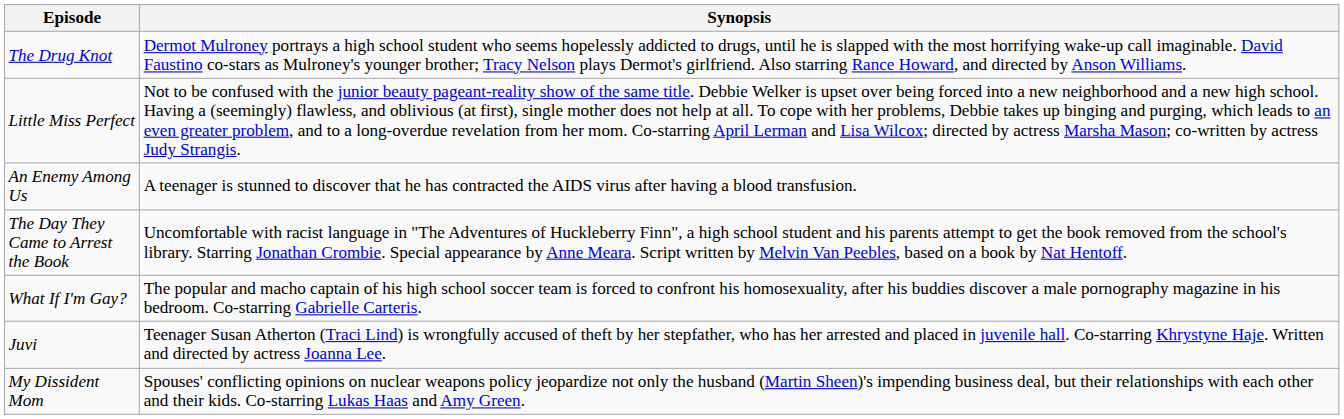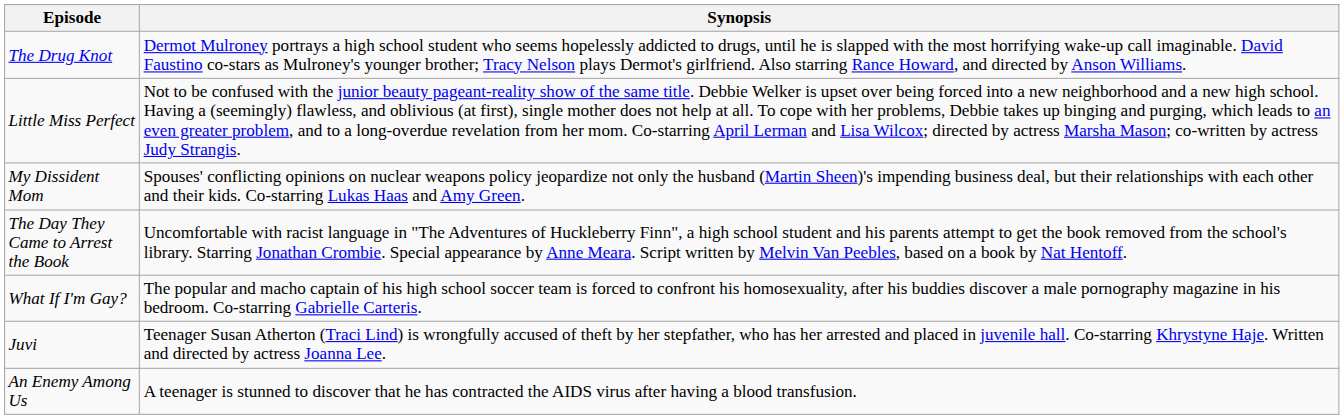 <table class="wikitable sortable">
 <tr>
 <th>Episode</th>
 <th>Synopsis</th>
 </tr>
 <tr>
 <td><em><a href='#'>The Drug Knot</a></em></td>
 <td><a href='#'>Dermot Mulroney</a> portrays a high school student who seems hopelessly addicted to drugs, until he is slapped with the most horrifying wake-up call imaginable. <a href='#'>David Faustino</a> co-stars as Mulroney's younger brother; <a href='#'>Tracy Nelson</a> plays Dermot's girlfriend. Also starring <a href='#'>Rance Howard</a>, and directed by <a href='#'>Anson Williams</a>.</td>
 </tr>
 <tr>
 <td><em>Little Miss Perfect</em></td>
 <td>Not to be confused with the <a href='#'>junior beauty pageant-reality show of the same title</a>. Debbie Welker is upset over being forced into a new neighborhood and a new high school. Having a (seemingly) flawless, and oblivious (at first), single mother does not help at all. To cope with her problems, Debbie takes up binging and purging, which leads to <a href='#'>an even greater problem</a>, and to a long-overdue revelation from her mom. Co-starring <a href='#'>April Lerman</a> and <a href='#'>Lisa Wilcox</a>; directed by actress <a href='#'>Marsha Mason</a>; co-written by actress <a href='#'>Judy Strangis</a>.</td>
 </tr>
 <tr>
-<td><em>An Enemy Among Us</em></td>
-<td>A teenager is stunned to discover that he has contracted the AIDS virus after having a blood transfusion.</td>
+<td><em>My Dissident Mom</em></td>
+<td>Spouses' conflicting opinions on nuclear weapons policy jeopardize not only the husband (<a href='#'>Martin Sheen</a>)'s impending business deal, but their relationships with each other and their kids. Co-starring <a href='#'>Lukas Haas</a> and <a href='#'>Amy Green</a>.</td>
 </tr>
 <tr>
 <td><em>The Day They Came to Arrest the Book</em></td>
 <td>Uncomfortable with racist language in "The Adventures of Huckleberry Finn", a high school student and his parents attempt to get the book removed from the school's library. Starring <a href='#'>Jonathan Crombie</a>. Special appearance by <a href='#'>Anne Meara</a>. Script written by <a href='#'>Melvin Van Peebles</a>, based on a book by <a href='#'>Nat Hentoff</a>.</td>
 </tr>
 <tr>
 <td><em>What If I'm Gay?</em></td>
 <td>The popular and macho captain of his high school soccer team is forced to confront his homosexuality, after his buddies discover a male pornography magazine in his bedroom. Co-starring <a href='#'>Gabrielle Carteris</a>.</td>
 </tr>
 <tr>
 <td><em>Juvi</em></td>
 <td>Teenager Susan Atherton (<a href='#'>Traci Lind</a>) is wrongfully accused of theft by her stepfather, who has her arrested and placed in <a href='#'>juvenile hall</a>. Co-starring <a href='#'>Khrystyne Haje</a>. Written and directed by actress <a href='#'>Joanna Lee</a>.</td>
 </tr>
 <tr>
-<td><em>My Dissident Mom</em></td>
-<td>Spouses' conflicting opinions on nuclear weapons policy jeopardize not only the husband (<a href='#'>Martin Sheen</a>)'s impending business deal, but their relationships with each other and their kids. Co-starring <a href='#'>Lukas Haas</a> and <a href='#'>Amy Green</a>.</td>
+<td><em>An Enemy Among Us</em></td>
+<td>A teenager is stunned to discover that he has contracted the AIDS virus after having a blood transfusion.</td>
 </tr>
 </table>
